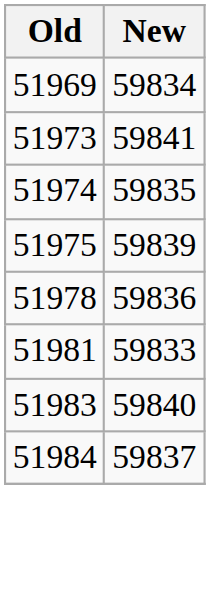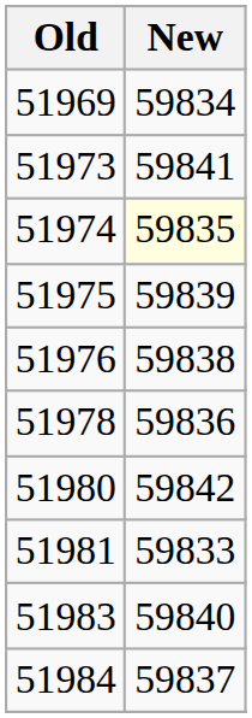 <table class="wikitable sortable">
 <tr>
 <th>Old</th>
 <th>New</th>
 </tr>
 <tr>
 <td>51969</td>
 <td>59834</td>
 </tr>
 <tr>
 <td>51973</td>
 <td>59841</td>
 </tr>
 <tr>
 <td>51974</td>
-<td>59835</td>
+<td style="background: lightyellow;">59835</td>
 </tr>
 <tr>
 <td>51975</td>
 <td>59839</td>
 </tr>
 <tr>
+<td>51976</td>
+<td>59838</td>
+</tr>
+<tr>
 <td>51978</td>
 <td>59836</td>
+</tr>
+<tr>
+<td>51980</td>
+<td>59842</td>
 </tr>
 <tr>
 <td>51981</td>
 <td>59833</td>
 </tr>
 <tr>
 <td>51983</td>
 <td>59840</td>
 </tr>
 <tr>
 <td>51984</td>
 <td>59837</td>
 </tr>
 <tr>
 </tr>
 </table>
